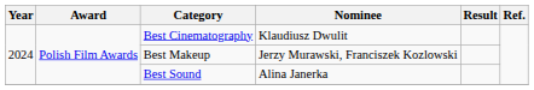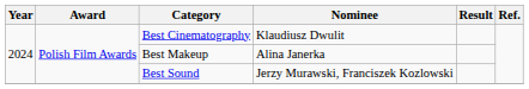 <table class="wikitable">
 <tr>
 <th>Year</th>
 <th>Award</th>
 <th>Category</th>
 <th>Nominee</th>
 <th>Result</th>
 <th>Ref.</th>
 </tr>
 <tr>
 <td rowspan="3">2024</td>
 <td rowspan="3"><a href='#'>Polish Film Awards</a></td>
 <td><a href='#'>Best Cinematography</a></td>
 <td>Klaudiusz Dwulit</td>
 <td></td>
 <td rowspan="3"></td>
 </tr>
 <tr>
 <td>Best Makeup</td>
-<td>Jerzy Murawski, Franciszek Kozlowski</td>
+<td>Alina Janerka</td>
 <td></td>
 </tr>
 <tr>
 <td><a href='#'>Best Sound</a></td>
-<td>Alina Janerka</td>
+<td>Jerzy Murawski, Franciszek Kozlowski</td>
 <td></td>
 </tr>
 <tr>
 </tr>
 </table>
